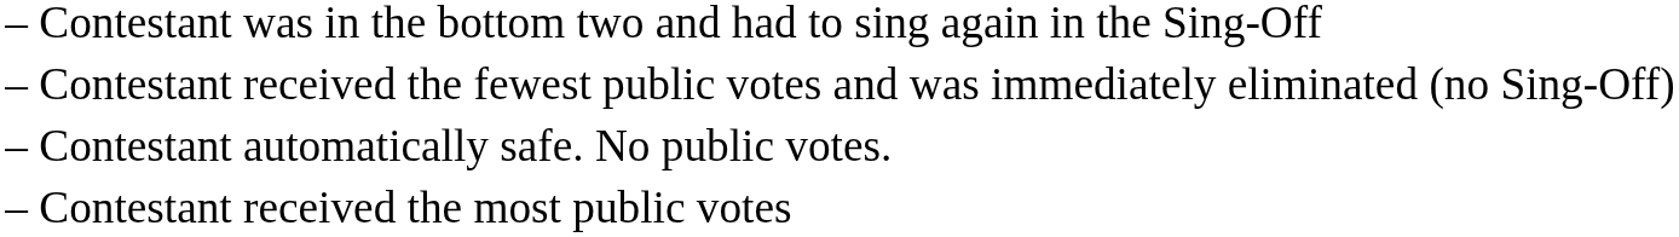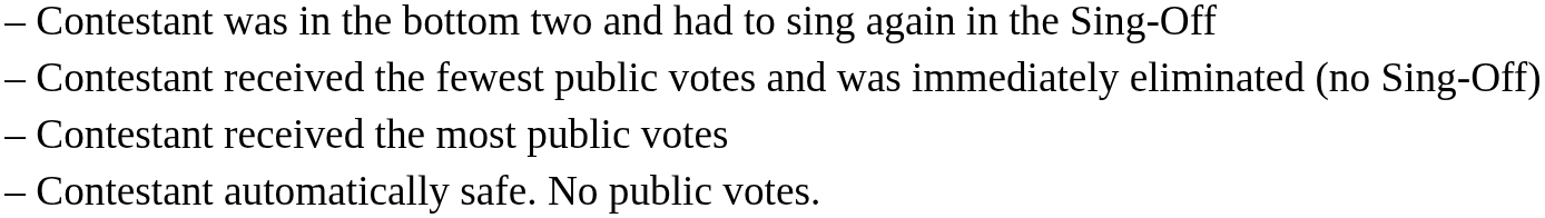 <table>
 <tr>
 <td> –</td>
 <td>Contestant was in the bottom two and had to sing again in the Sing-Off</td>
 </tr>
 <tr>
 <td> –</td>
 <td>Contestant received the fewest public votes and was immediately eliminated (no Sing-Off)</td>
 </tr>
 <tr>
 <td> –</td>
-<td>Contestant automatically safe. No public votes.</td>
+<td>Contestant received the most public votes</td>
 </tr>
 <tr>
 <td> –</td>
-<td>Contestant received the most public votes</td>
+<td>Contestant automatically safe. No public votes.</td>
 </tr>
 </table>
